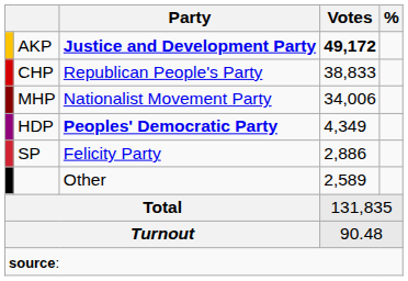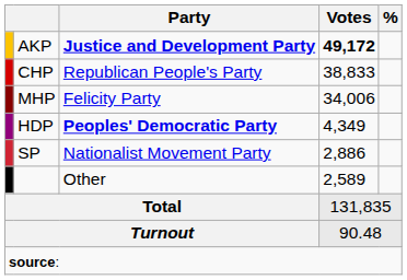 <table class="wikitable">
 <tr>
 <th colspan="2" align="center"></th>
 <th align="center">Party</th>
 <th align="center">Votes</th>
 <th align="center">%</th>
 </tr>
 <tr align="left">
 <td bgcolor="#FDC400" width="1"></td>
 <td>AKP</td>
 <td><strong><a href='#'>Justice and Development Party</a></strong></td>
 <td><strong>49,172</strong></td>
 <td><strong></strong></td>
 </tr>
 <tr align="left">
 <td bgcolor="#d50000" width="1"></td>
 <td>CHP</td>
 <td><a href='#'>Republican People's Party</a></td>
 <td>38,833</td>
 <td></td>
 </tr>
 <tr align="left">
 <td bgcolor="#870000" width="1"></td>
 <td>MHP</td>
-<td><a href='#'>Nationalist Movement Party</a></td>
+<td><a href='#'>Felicity Party</a></td>
 <td>34,006</td>
 <td></td>
 </tr>
 <tr align="left">
 <td bgcolor="#91007B" width="1"></td>
 <td>HDP</td>
 <td><strong><a href='#'>Peoples' Democratic Party</a></strong></td>
 <td>4,349</td>
 <td></td>
 </tr>
 <tr align="left">
 <td bgcolor="#D02433" width="1"></td>
 <td>SP</td>
-<td><a href='#'>Felicity Party</a></td>
+<td><a href='#'>Nationalist Movement Party</a></td>
 <td>2,886</td>
 <td></td>
 </tr>
 <tr align="left">
 <td bgcolor=" " width="1"></td>
 <td></td>
 <td>Other</td>
 <td>2,589</td>
 <td></td>
 </tr>
 <tr align="left" style="background-color:#E9E9E9">
 <th colspan="3" align="center"><strong>Total</strong></th>
 <td colspan="5" align="center">131,835</td>
 </tr>
 <tr align="left" style="background-color:#E9E9E9">
 <th colspan="3" align="center"><em>Turnout</em></th>
 <td colspan="5" align="center">90.48</td>
 </tr>
 <tr>
 <td colspan="9" align="left"><small><strong>source</strong>: </small></td>
 </tr>
 </table>
